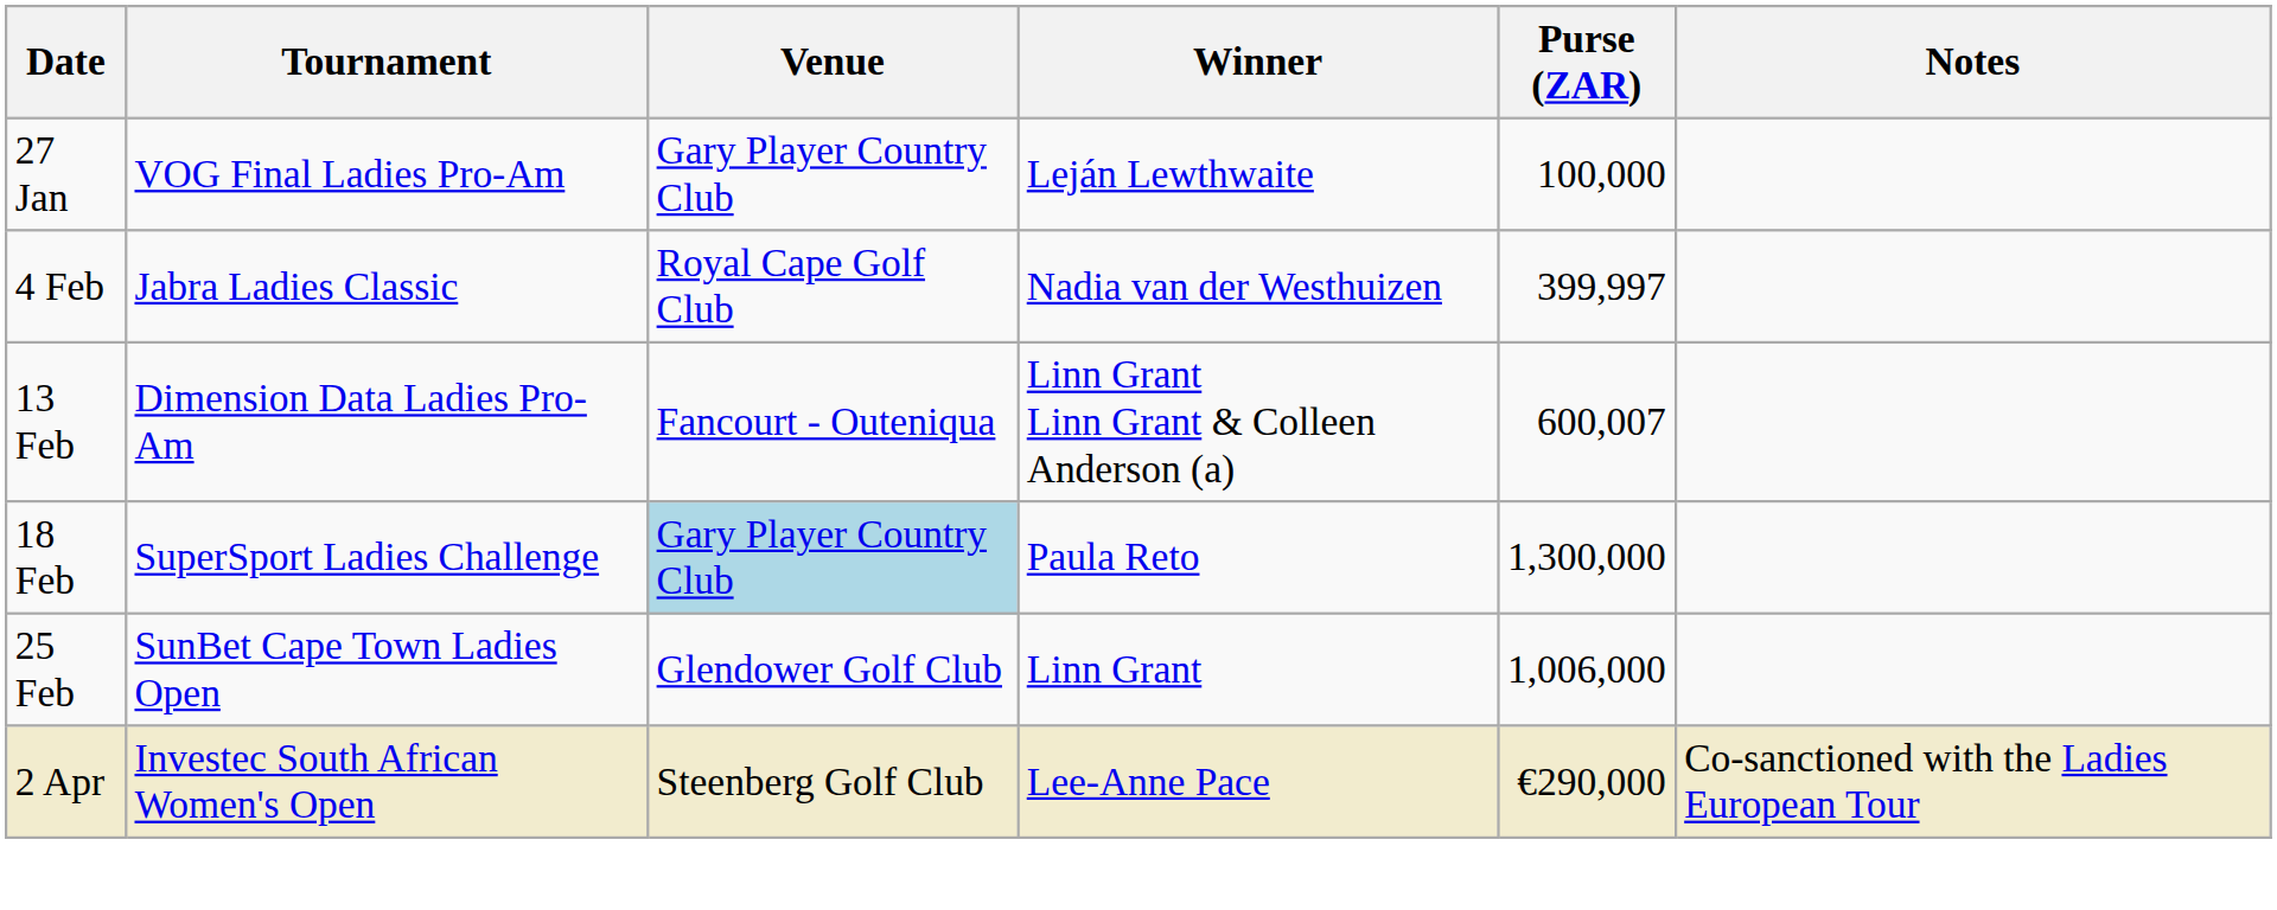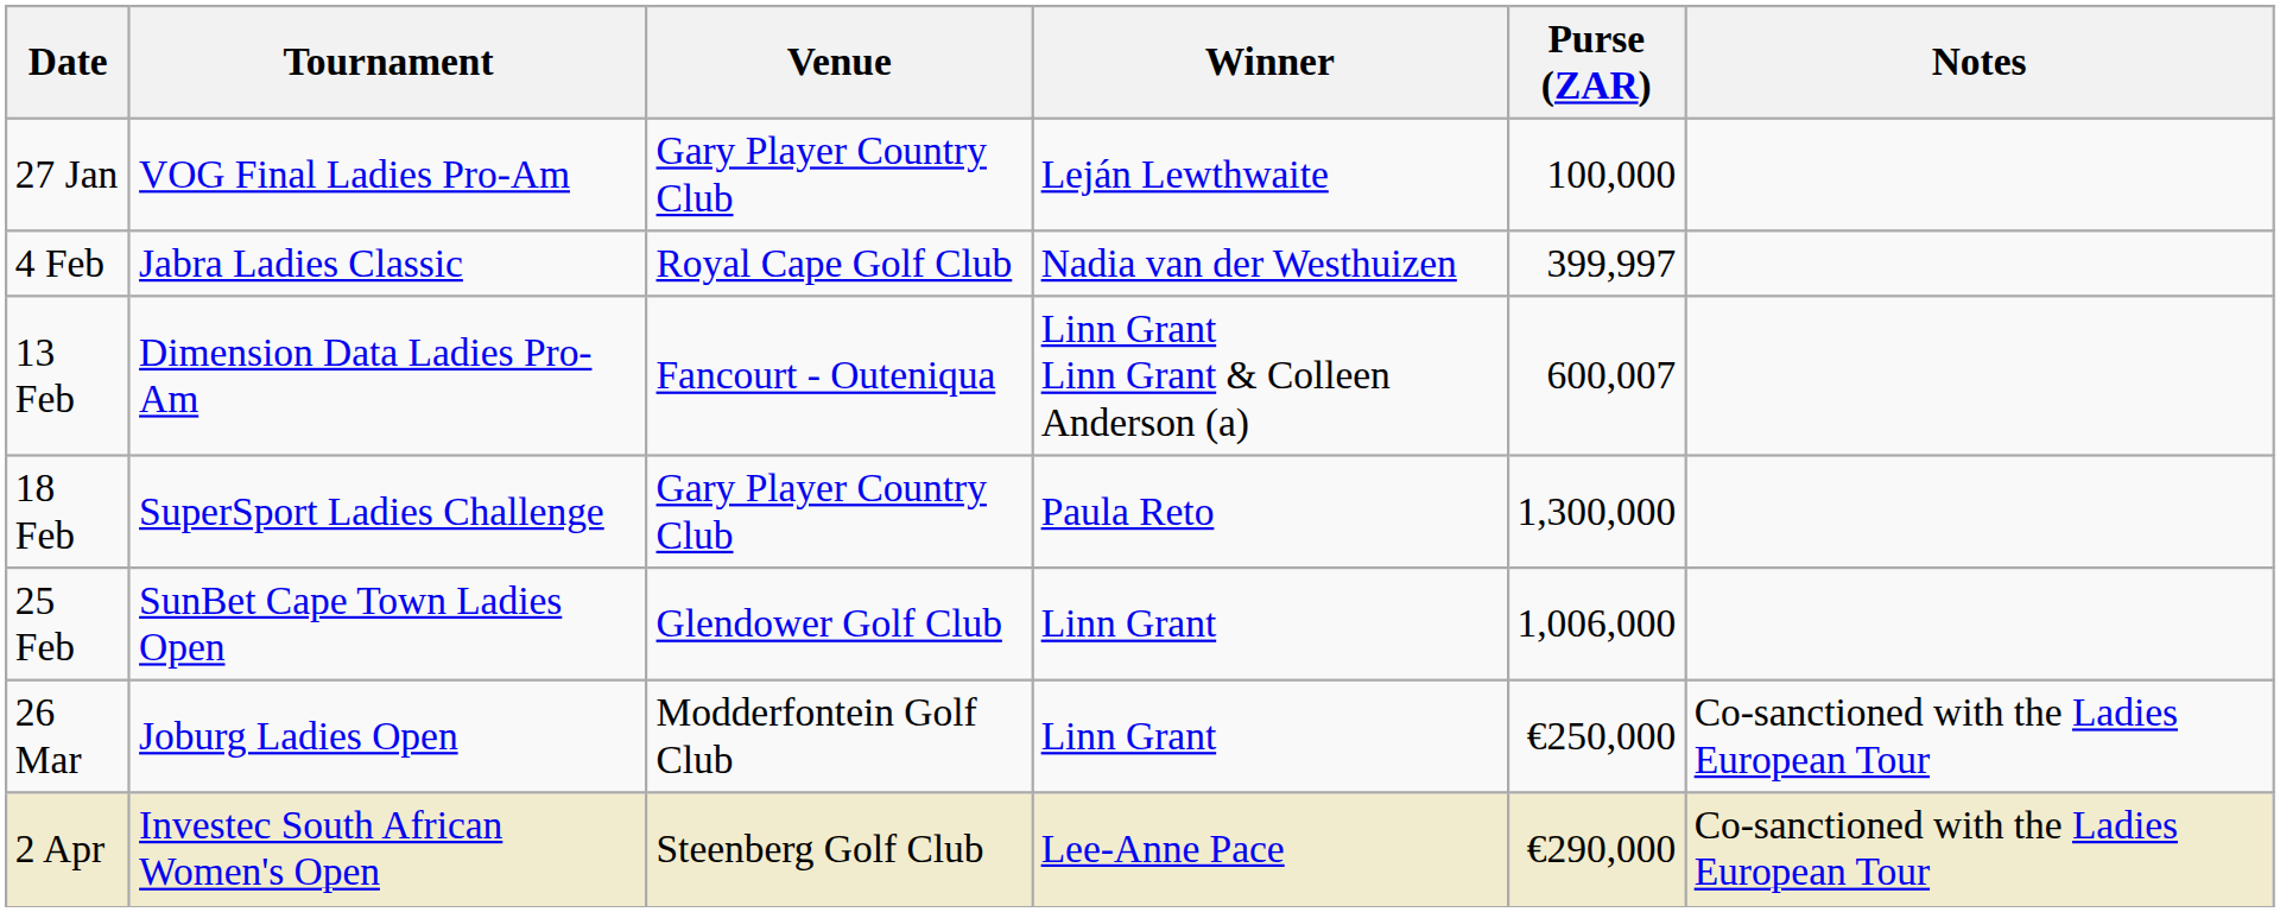 <table class="wikitable sortable" style="font-size:95%;">
 <tr>
 <th>Date</th>
 <th>Tournament</th>
 <th>Venue</th>
 <th>Winner</th>
 <th>Purse<br>(<a href='#'>ZAR</a>)</th>
 <th>Notes</th>
 </tr>
 <tr>
 <td>27 Jan</td>
 <td><a href='#'>VOG Final Ladies Pro-Am</a></td>
 <td><a href='#'>Gary Player Country Club</a></td>
 <td> <a href='#'>Leján Lewthwaite</a></td>
 <td align=right>100,000</td>
 <td></td>
 </tr>
 <tr>
 <td>4 Feb</td>
 <td><a href='#'>Jabra Ladies Classic</a></td>
 <td><a href='#'>Royal Cape Golf Club</a></td>
 <td> <a href='#'>Nadia van der Westhuizen</a></td>
 <td align=right>399,997</td>
 <td></td>
 </tr>
 <tr>
 <td>13 Feb</td>
 <td><a href='#'>Dimension Data Ladies Pro-Am</a></td>
 <td><a href='#'>Fancourt - Outeniqua</a></td>
 <td> <a href='#'>Linn Grant</a><br> <a href='#'>Linn Grant</a> & Colleen Anderson (a)</td>
 <td align=right>600,007<br></td>
 <td></td>
 </tr>
 <tr>
 <td>18 Feb</td>
 <td><a href='#'>SuperSport Ladies Challenge</a></td>
-<td style="background: lightblue;"><a href='#'>Gary Player Country Club</a></td>
+<td><a href='#'>Gary Player Country Club</a></td>
 <td> <a href='#'>Paula Reto</a></td>
 <td align=right>1,300,000</td>
 <td></td>
 </tr>
 <tr>
 <td>25 Feb</td>
 <td><a href='#'>SunBet Cape Town Ladies Open</a></td>
 <td><a href='#'>Glendower Golf Club</a></td>
 <td> <a href='#'>Linn Grant</a></td>
 <td align=right>1,006,000</td>
 <td></td>
 </tr>
+<tr>
+<td>26 Mar</td>
+<td><a href='#'>Joburg Ladies Open</a></td>
+<td>Modderfontein Golf Club</td>
+<td> <a href='#'>Linn Grant</a></td>
+<td align=right>€250,000</td>
+<td>Co-sanctioned with the <a href='#'>Ladies European Tour</a></td>
+</tr>
 <tr style="background:#f2ecce;">
 <td>2 Apr</td>
 <td><a href='#'>Investec South African Women's Open</a></td>
 <td>Steenberg Golf Club</td>
 <td> <a href='#'>Lee-Anne Pace</a></td>
 <td align=right>€290,000</td>
 <td>Co-sanctioned with the <a href='#'>Ladies European Tour</a></td>
 </tr>
 </table>
